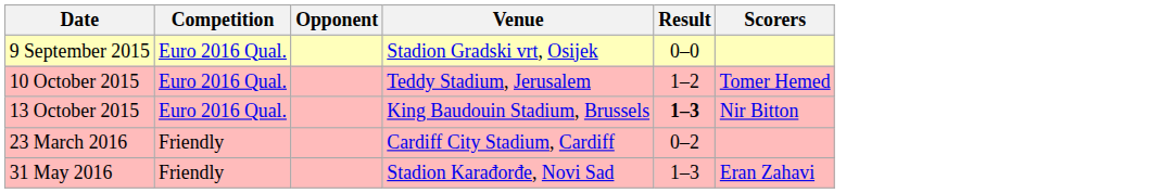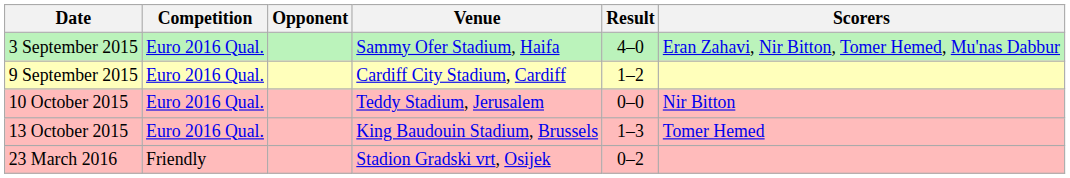 <table class="wikitable">
 <tr>
 <th>Date</th>
 <th>Competition</th>
 <th>Opponent</th>
 <th>Venue</th>
 <th>Result</th>
 <th>Scorers</th>
 </tr>
+<tr bgcolor="#BBF3BB">
+<td>3 September 2015</td>
+<td><a href='#'>Euro 2016 Qual.</a></td>
+<td></td>
+<td><a href='#'>Sammy Ofer Stadium</a>, <a href='#'>Haifa</a></td>
+<td align=center>4–0</td>
+<td><a href='#'>Eran Zahavi</a>, <a href='#'>Nir Bitton</a>, <a href='#'>Tomer Hemed</a>, <a href='#'>Mu'nas Dabbur</a></td>
+</tr>
 <tr bgcolor="#FFFFBB">
 <td>9 September 2015</td>
 <td><a href='#'>Euro 2016 Qual.</a></td>
 <td></td>
-<td><a href='#'>Stadion Gradski vrt</a>, <a href='#'>Osijek</a></td>
-<td align=center>0–0</td>
+<td><a href='#'>Cardiff City Stadium</a>, <a href='#'>Cardiff</a></td>
+<td align=center>1–2</td>
 <td></td>
 </tr>
 <tr bgcolor="#FFBBBB">
 <td>10 October 2015</td>
 <td><a href='#'>Euro 2016 Qual.</a></td>
 <td></td>
 <td><a href='#'>Teddy Stadium</a>, <a href='#'>Jerusalem</a></td>
-<td align=center>1–2</td>
-<td><a href='#'>Tomer Hemed</a></td>
+<td align=center>0–0</td>
+<td><a href='#'>Nir Bitton</a></td>
 </tr>
 <tr bgcolor="#FFBBBB">
 <td>13 October 2015</td>
 <td><a href='#'>Euro 2016 Qual.</a></td>
 <td></td>
 <td><a href='#'>King Baudouin Stadium</a>, <a href='#'>Brussels</a></td>
-<td align=center><strong>1–3</strong></td>
-<td><a href='#'>Nir Bitton</a></td>
+<td align=center>1–3</td>
+<td><a href='#'>Tomer Hemed</a></td>
 </tr>
 <tr bgcolor="#FFBBBB">
 <td>23 March 2016</td>
 <td>Friendly</td>
 <td></td>
-<td><a href='#'>Cardiff City Stadium</a>, <a href='#'>Cardiff</a></td>
+<td><a href='#'>Stadion Gradski vrt</a>, <a href='#'>Osijek</a></td>
 <td align=center>0–2</td>
 <td></td>
 </tr>
-<tr bgcolor="#FFBBBB">
-<td>31 May 2016</td>
-<td>Friendly</td>
-<td></td>
-<td><a href='#'>Stadion Karađorđe</a>, <a href='#'>Novi Sad</a></td>
-<td align=center>1–3</td>
-<td><a href='#'>Eran Zahavi</a></td>
-</tr>
 </table>
